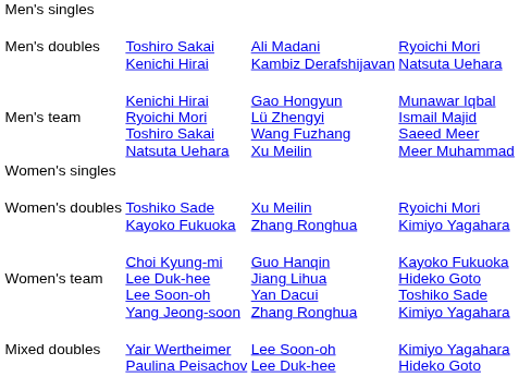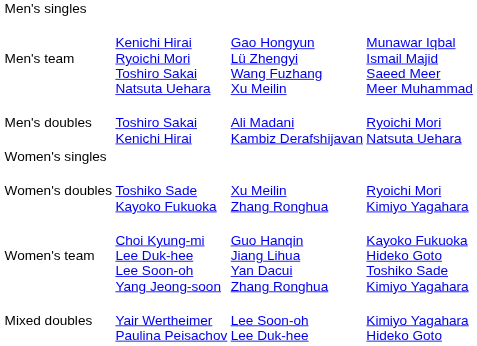 <table>
 <tr>
 <td>Men's singles<br></td>
 <td></td>
 <td></td>
 <td></td>
 </tr>
 <tr>
+<td>Men's team<br></td>
+<td><br><a href='#'>Kenichi Hirai</a><br><a href='#'>Ryoichi Mori</a><br><a href='#'>Toshiro Sakai</a><br><a href='#'>Natsuta Uehara</a></td>
+<td><br><a href='#'>Gao Hongyun</a><br><a href='#'>Lü Zhengyi</a><br><a href='#'>Wang Fuzhang</a><br><a href='#'>Xu Meilin</a></td>
+<td><br><a href='#'>Munawar Iqbal</a><br><a href='#'>Ismail Majid</a><br><a href='#'>Saeed Meer</a><br><a href='#'>Meer Muhammad</a></td>
+</tr>
+<tr>
 <td>Men's doubles</td>
 <td><br><a href='#'>Toshiro Sakai</a><br><a href='#'>Kenichi Hirai</a></td>
 <td><br><a href='#'>Ali Madani</a><br><a href='#'>Kambiz Derafshijavan</a></td>
 <td><br><a href='#'>Ryoichi Mori</a><br><a href='#'>Natsuta Uehara</a></td>
-</tr>
-<tr>
-<td>Men's team<br></td>
-<td><br><a href='#'>Kenichi Hirai</a><br><a href='#'>Ryoichi Mori</a><br><a href='#'>Toshiro Sakai</a><br><a href='#'>Natsuta Uehara</a></td>
-<td><br><a href='#'>Gao Hongyun</a><br><a href='#'>Lü Zhengyi</a><br><a href='#'>Wang Fuzhang</a><br><a href='#'>Xu Meilin</a></td>
-<td><br><a href='#'>Munawar Iqbal</a><br><a href='#'>Ismail Majid</a><br><a href='#'>Saeed Meer</a><br><a href='#'>Meer Muhammad</a></td>
 </tr>
 <tr>
 <td>Women's singles</td>
 <td></td>
 <td></td>
 <td></td>
 </tr>
 <tr>
 <td>Women's doubles</td>
 <td><br><a href='#'>Toshiko Sade</a><br><a href='#'>Kayoko Fukuoka</a></td>
 <td><br><a href='#'>Xu Meilin</a> <br><a href='#'>Zhang Ronghua</a></td>
 <td><br><a href='#'>Ryoichi Mori</a><br><a href='#'>Kimiyo Yagahara</a></td>
 </tr>
 <tr>
 <td>Women's team</td>
 <td><br><a href='#'>Choi Kyung-mi</a><br><a href='#'>Lee Duk-hee</a><br><a href='#'>Lee Soon-oh</a><br><a href='#'>Yang Jeong-soon</a></td>
 <td><br><a href='#'>Guo Hanqin</a><br><a href='#'>Jiang Lihua</a><br><a href='#'>Yan Dacui</a><br><a href='#'>Zhang Ronghua</a></td>
 <td><br><a href='#'>Kayoko Fukuoka</a><br><a href='#'>Hideko Goto</a><br><a href='#'>Toshiko Sade</a><br><a href='#'>Kimiyo Yagahara</a></td>
 </tr>
 <tr>
 <td>Mixed doubles</td>
 <td><br><a href='#'>Yair Wertheimer</a><br><a href='#'>Paulina Peisachov</a></td>
 <td><br><a href='#'>Lee Soon-oh</a><br><a href='#'>Lee Duk-hee</a></td>
 <td><br><a href='#'>Kimiyo Yagahara</a><br><a href='#'>Hideko Goto</a></td>
 </tr>
 </table>
